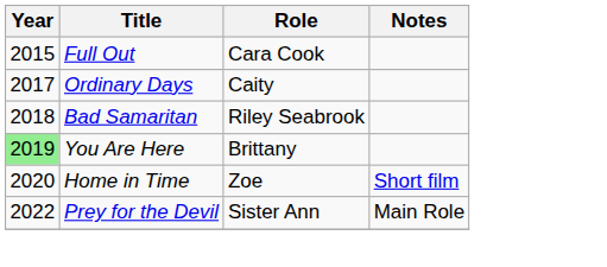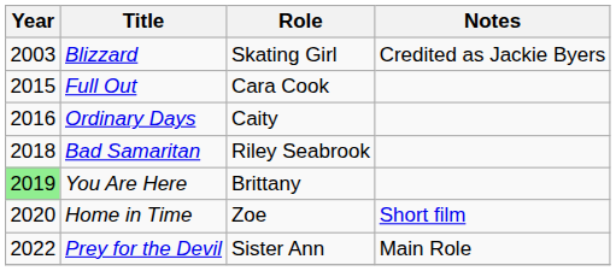 <table class="wikitable sortable">
 <tr>
 <th>Year</th>
 <th>Title</th>
 <th>Role</th>
 <th class = "unsortable">Notes</th>
 </tr>
 <tr>
+<td>2003</td>
+<td><em><a href='#'>Blizzard</a></em></td>
+<td>Skating Girl</td>
+<td>Credited as Jackie Byers</td>
+</tr>
+<tr>
 <td>2015</td>
 <td><em><a href='#'>Full Out</a></em></td>
 <td>Cara Cook</td>
 <td></td>
 </tr>
 <tr>
-<td>2017</td>
+<td>2016</td>
 <td><em><a href='#'>Ordinary Days</a></em></td>
 <td>Caity</td>
 <td></td>
 </tr>
 <tr>
 <td>2018</td>
 <td><em><a href='#'>Bad Samaritan</a></em></td>
 <td>Riley Seabrook</td>
 <td></td>
 </tr>
 <tr>
 <td style="background: lightgreen;">2019</td>
 <td><em>You Are Here</em></td>
 <td>Brittany</td>
 <td></td>
 </tr>
 <tr>
 <td>2020</td>
 <td><em>Home in Time</em></td>
 <td>Zoe</td>
 <td><a href='#'>Short film</a></td>
 </tr>
 <tr>
 <td>2022</td>
 <td><em><a href='#'>Prey for the Devil</a></em></td>
 <td>Sister Ann</td>
 <td>Main Role</td>
 </tr>
 <tr>
 </tr>
 </table>
